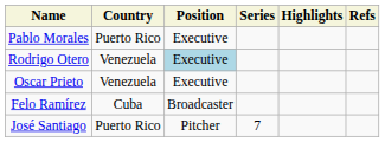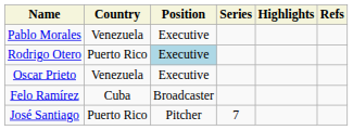 <table class="wikitable">
 <tr>
 <th style="background:#F5F5DC;">Name</th>
 <th style="background:#F5F5DC;">Country</th>
 <th style="background:#F5F5DC;">Position</th>
 <th style="background:#F5F5DC;">Series</th>
 <th style="background:#F5F5DC;">Highlights</th>
 <th style="background:#F5F5DC;">Refs</th>
 </tr>
 <tr align=center>
 <td><a href='#'>Pablo Morales</a></td>
-<td> Puerto Rico</td>
+<td> Venezuela</td>
 <td>Executive</td>
 <td></td>
 <td></td>
 <td></td>
 </tr>
 <tr align=center>
 <td><a href='#'>Rodrigo Otero</a></td>
-<td> Venezuela</td>
+<td> Puerto Rico</td>
 <td style="background: lightblue;">Executive</td>
 <td></td>
 <td></td>
 <td></td>
 </tr>
 <tr align=center>
 <td><a href='#'>Oscar Prieto</a></td>
 <td> Venezuela</td>
 <td>Executive</td>
 <td></td>
 <td></td>
 <td></td>
 </tr>
 <tr align=center>
 <td><a href='#'>Felo Ramírez</a></td>
 <td> Cuba</td>
 <td>Broadcaster</td>
 <td></td>
 <td></td>
 <td></td>
 </tr>
 <tr align=center>
 <td><a href='#'>José Santiago</a></td>
 <td> Puerto Rico</td>
 <td>Pitcher</td>
 <td>7</td>
 <td></td>
 <td></td>
 </tr>
 </table>
